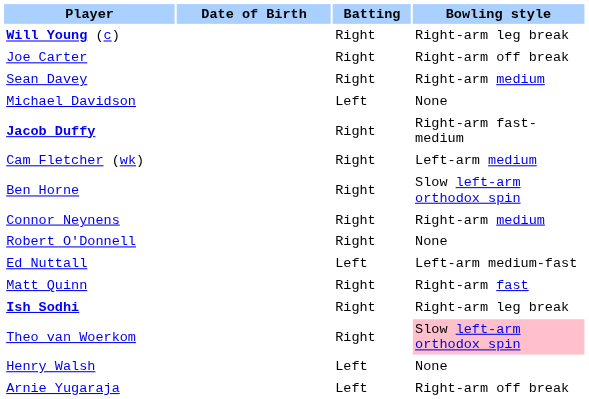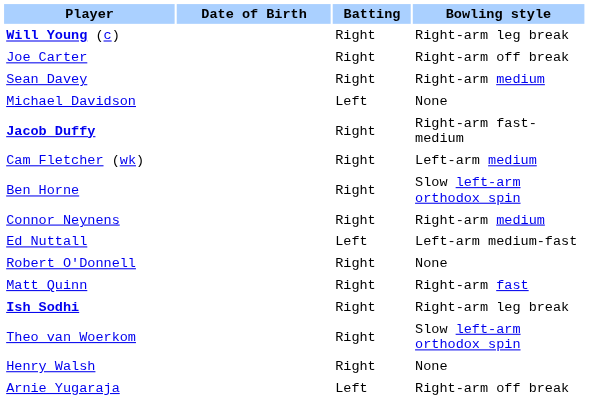 <table border="0" cellspacing="2" cellpadding="2" style="width:90%;">
 <tr style="background:#aad0ff;">
 <th width=20%>Player</th>
 <th width=18%>Date of Birth</th>
 <th width=6%>Batting</th>
 <th width=20%>Bowling style</th>
 </tr>
 <tr>
 <td><strong><a href='#'>Will Young</a></strong> (<a href='#'>c</a>)</td>
 <td></td>
 <td>Right</td>
 <td>Right-arm leg break</td>
 </tr>
 <tr>
 <td><a href='#'>Joe Carter</a></td>
 <td></td>
 <td>Right</td>
 <td>Right-arm off break</td>
 </tr>
 <tr>
 <td><a href='#'>Sean Davey</a></td>
 <td></td>
 <td>Right</td>
 <td>Right-arm <a href='#'>medium</a></td>
 </tr>
 <tr>
 <td><a href='#'>Michael Davidson</a></td>
 <td></td>
 <td>Left</td>
 <td>None</td>
 </tr>
 <tr>
 <td><strong><a href='#'>Jacob Duffy</a></strong></td>
 <td></td>
 <td>Right</td>
 <td>Right-arm fast-medium</td>
 </tr>
 <tr>
 <td><a href='#'>Cam Fletcher</a> (<a href='#'>wk</a>)</td>
 <td></td>
 <td>Right</td>
 <td>Left-arm <a href='#'>medium</a></td>
 </tr>
 <tr>
 <td><a href='#'>Ben Horne</a></td>
 <td></td>
 <td>Right</td>
 <td>Slow <a href='#'>left-arm orthodox spin</a></td>
 </tr>
 <tr>
 <td><a href='#'>Connor Neynens</a></td>
 <td></td>
 <td>Right</td>
 <td>Right-arm <a href='#'>medium</a></td>
 </tr>
 <tr>
+<td><a href='#'>Ed Nuttall</a></td>
+<td></td>
+<td>Left</td>
+<td>Left-arm medium-fast</td>
+</tr>
+<tr>
 <td><a href='#'>Robert O'Donnell</a></td>
 <td></td>
 <td>Right</td>
 <td>None</td>
-</tr>
-<tr>
-<td><a href='#'>Ed Nuttall</a></td>
-<td></td>
-<td>Left</td>
-<td>Left-arm medium-fast</td>
 </tr>
 <tr>
 <td><a href='#'>Matt Quinn</a></td>
 <td></td>
 <td>Right</td>
 <td>Right-arm <a href='#'>fast</a></td>
 </tr>
 <tr>
 <td><strong><a href='#'>Ish Sodhi</a></strong></td>
 <td></td>
 <td>Right</td>
 <td>Right-arm leg break</td>
 </tr>
 <tr>
 <td><a href='#'>Theo van Woerkom</a></td>
 <td></td>
 <td>Right</td>
-<td style="background: pink;">Slow <a href='#'>left-arm orthodox spin</a></td>
+<td>Slow <a href='#'>left-arm orthodox spin</a></td>
 </tr>
 <tr>
 <td><a href='#'>Henry Walsh</a></td>
 <td></td>
-<td>Left</td>
+<td>Right</td>
 <td>None</td>
 </tr>
 <tr>
 <td><a href='#'>Arnie Yugaraja</a></td>
 <td></td>
 <td>Left</td>
 <td>Right-arm off break</td>
 </tr>
 </table>
